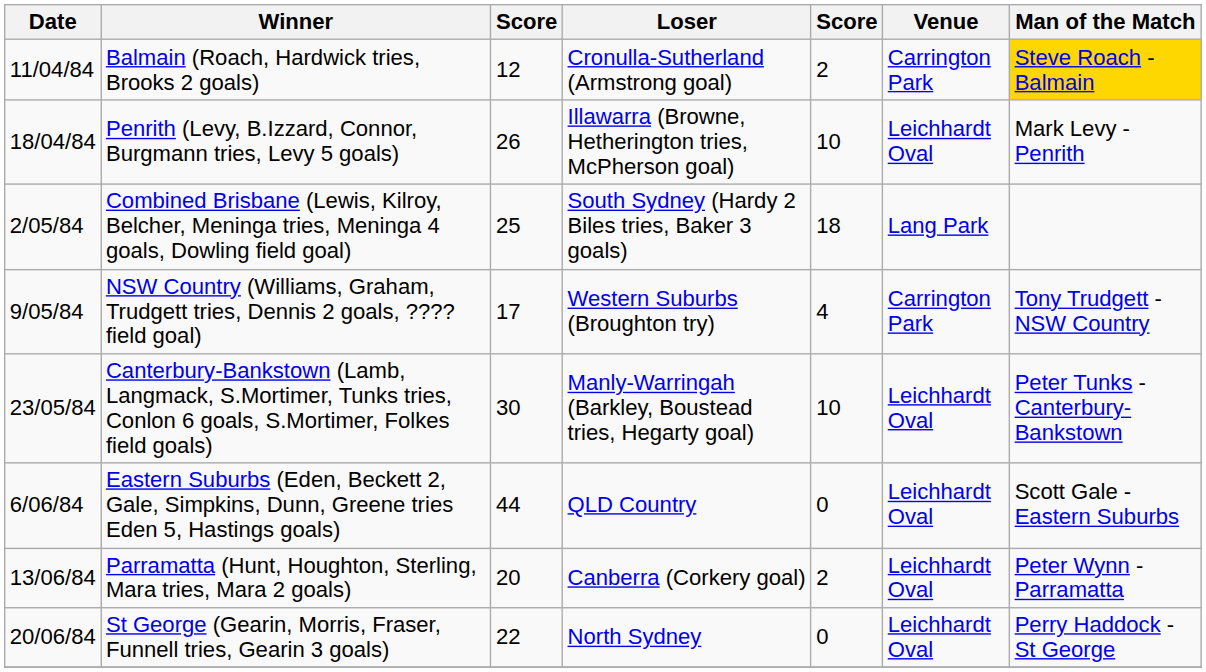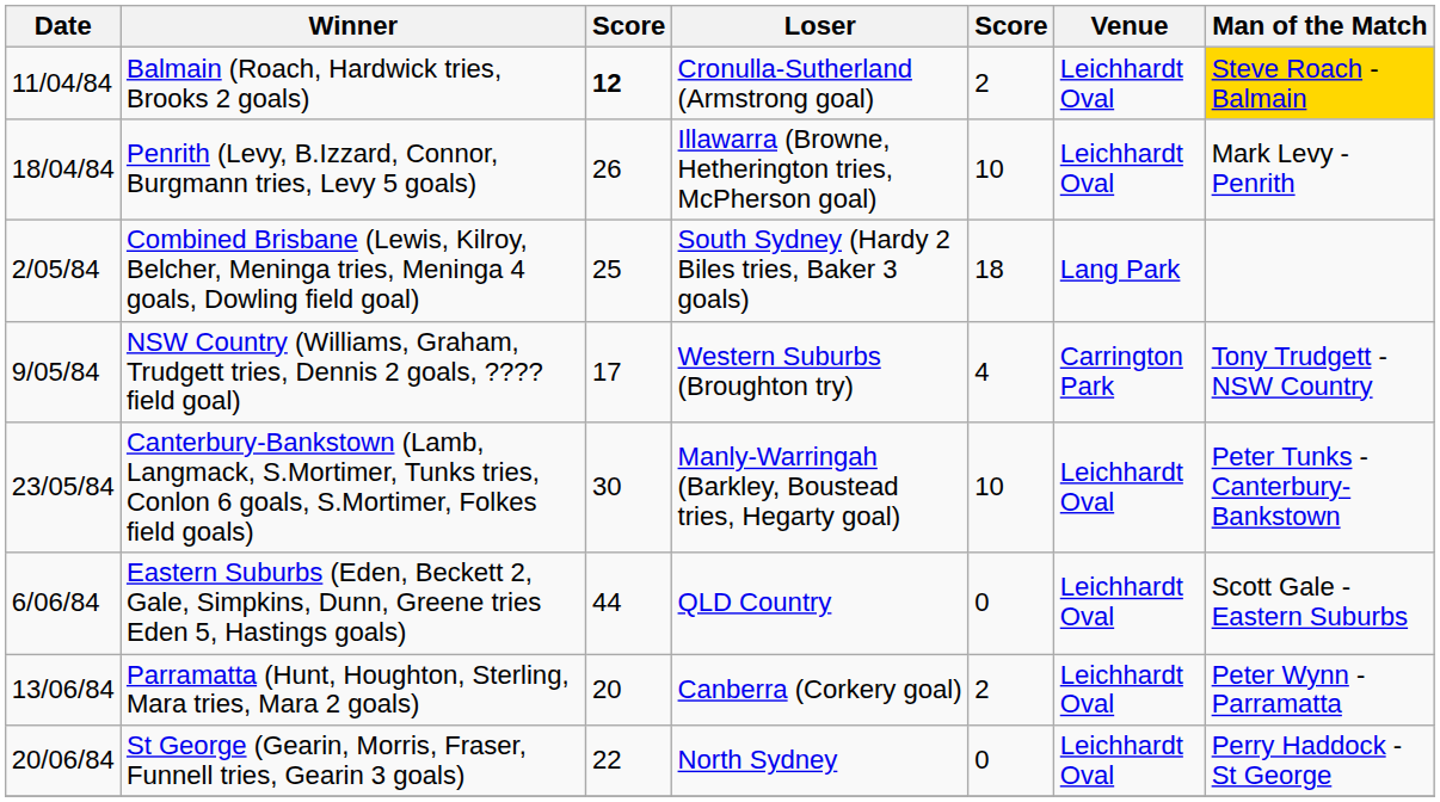 <table class="wikitable">
 <tr>
 <th>Date</th>
 <th>Winner</th>
 <th>Score</th>
 <th>Loser</th>
 <th>Score</th>
 <th>Venue</th>
 <th>Man of the Match</th>
 </tr>
 <tr>
 <td>11/04/84</td>
 <td> <a href='#'>Balmain</a> (Roach, Hardwick tries, Brooks 2 goals)</td>
-<td>12</td>
+<td><strong>12</strong></td>
 <td> <a href='#'>Cronulla-Sutherland</a> (Armstrong goal)</td>
 <td>2</td>
-<td><a href='#'>Carrington Park</a></td>
+<td><a href='#'>Leichhardt Oval</a></td>
 <td style="background: gold;"><a href='#'>Steve Roach</a> - <a href='#'>Balmain</a></td>
 </tr>
 <tr>
 <td>18/04/84</td>
 <td> <a href='#'>Penrith</a> (Levy, B.Izzard, Connor, Burgmann tries, Levy 5 goals)</td>
 <td>26</td>
 <td> <a href='#'>Illawarra</a> (Browne, Hetherington tries, McPherson goal)</td>
 <td>10</td>
 <td><a href='#'>Leichhardt Oval</a></td>
 <td>Mark Levy - <a href='#'>Penrith</a></td>
 </tr>
 <tr>
 <td>2/05/84</td>
 <td> <a href='#'>Combined Brisbane</a> (Lewis, Kilroy, Belcher, Meninga tries, Meninga 4 goals, Dowling field goal)</td>
 <td>25</td>
 <td> <a href='#'>South Sydney</a> (Hardy 2 Biles tries, Baker 3 goals)</td>
 <td>18</td>
 <td><a href='#'>Lang Park</a></td>
 </tr>
 <tr>
 <td>9/05/84</td>
 <td> <a href='#'>NSW Country</a> (Williams, Graham, Trudgett tries, Dennis 2 goals, ???? field goal)</td>
 <td>17</td>
 <td> <a href='#'>Western Suburbs</a> (Broughton try)</td>
 <td>4</td>
 <td><a href='#'>Carrington Park</a></td>
 <td><a href='#'>Tony Trudgett</a> - <a href='#'>NSW Country</a></td>
 </tr>
 <tr>
 <td>23/05/84</td>
 <td> <a href='#'>Canterbury-Bankstown</a> (Lamb, Langmack, S.Mortimer, Tunks tries, Conlon 6 goals, S.Mortimer, Folkes field goals)</td>
 <td>30</td>
 <td> <a href='#'>Manly-Warringah</a> (Barkley, Boustead tries, Hegarty goal)</td>
 <td>10</td>
 <td><a href='#'>Leichhardt Oval</a></td>
 <td><a href='#'>Peter Tunks</a> - <a href='#'>Canterbury-Bankstown</a></td>
 </tr>
 <tr>
 <td>6/06/84</td>
 <td> <a href='#'>Eastern Suburbs</a> (Eden, Beckett 2, Gale, Simpkins, Dunn, Greene tries Eden 5, Hastings goals)</td>
 <td>44</td>
 <td> <a href='#'>QLD Country</a></td>
 <td>0</td>
 <td><a href='#'>Leichhardt Oval</a></td>
 <td>Scott Gale - <a href='#'>Eastern Suburbs</a></td>
 </tr>
 <tr>
 <td>13/06/84</td>
 <td> <a href='#'>Parramatta</a> (Hunt, Houghton, Sterling, Mara tries, Mara 2 goals)</td>
 <td>20</td>
 <td> <a href='#'>Canberra</a> (Corkery goal)</td>
 <td>2</td>
 <td><a href='#'>Leichhardt Oval</a></td>
 <td><a href='#'>Peter Wynn</a> - <a href='#'>Parramatta</a></td>
 </tr>
 <tr>
 <td>20/06/84</td>
 <td> <a href='#'>St George</a> (Gearin, Morris, Fraser, Funnell tries, Gearin 3 goals)</td>
 <td>22</td>
 <td> <a href='#'>North Sydney</a></td>
 <td>0</td>
 <td><a href='#'>Leichhardt Oval</a></td>
 <td><a href='#'>Perry Haddock</a> - <a href='#'>St George</a></td>
 </tr>
 <tr>
 </tr>
 </table>
